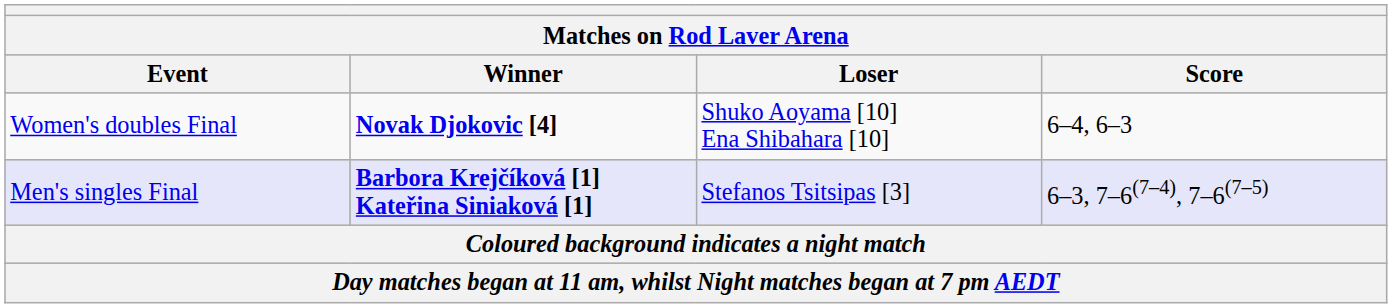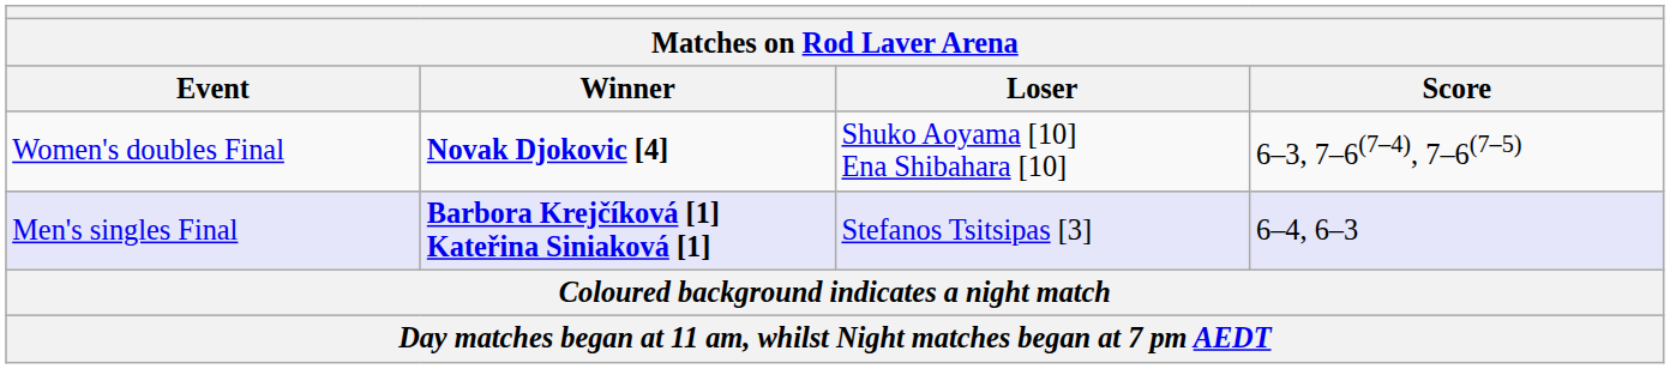 <table class="wikitable collapsible uncollapsed" style="margin:auto;">
 <tr>
 <th colspan=4></th>
 </tr>
 <tr>
 <th colspan=4><strong>Matches on <a href='#'>Rod Laver Arena</a></strong></th>
 </tr>
 <tr>
 <th style="width:220px;">Event</th>
 <th style="width:220px;">Winner</th>
 <th style="width:220px;">Loser</th>
 <th style="width:220px;">Score</th>
 </tr>
 <tr>
 <td><a href='#'>Women's doubles Final</a></td>
 <td><strong> <a href='#'>Novak Djokovic</a> [4]</strong></td>
 <td> <a href='#'>Shuko Aoyama</a> [10]<br>  <a href='#'>Ena Shibahara</a> [10]</td>
-<td>6–4, 6–3</td>
+<td>6–3, 7–6<sup>(7–4)</sup>, 7–6<sup>(7–5)</sup></td>
 </tr>
 <tr bgcolor=lavender>
 <td><a href='#'>Men's singles Final</a></td>
 <td><strong> <a href='#'>Barbora Krejčíková</a> [1]<br> <a href='#'>Kateřina Siniaková</a> [1]</strong></td>
 <td> <a href='#'>Stefanos Tsitsipas</a> [3]</td>
-<td>6–3, 7–6<sup>(7–4)</sup>, 7–6<sup>(7–5)</sup></td>
+<td>6–4, 6–3</td>
 </tr>
 <tr>
 <th colspan=4><em>Coloured background indicates a night match</em></th>
 </tr>
 <tr>
 <th colspan=4><em>Day matches began at 11 am, whilst Night matches began at 7 pm <a href='#'>AEDT</a></em></th>
 </tr>
 </table>
